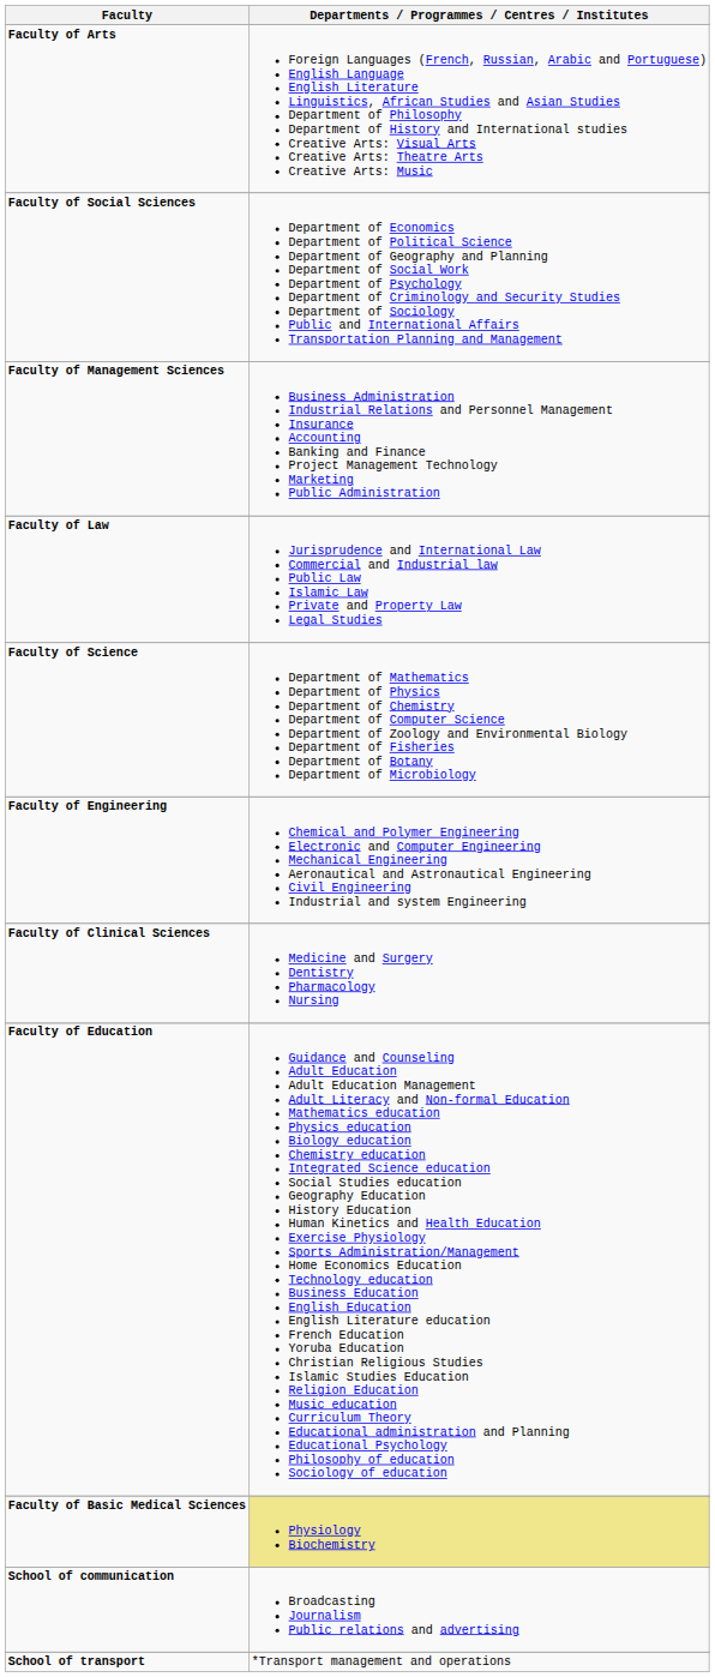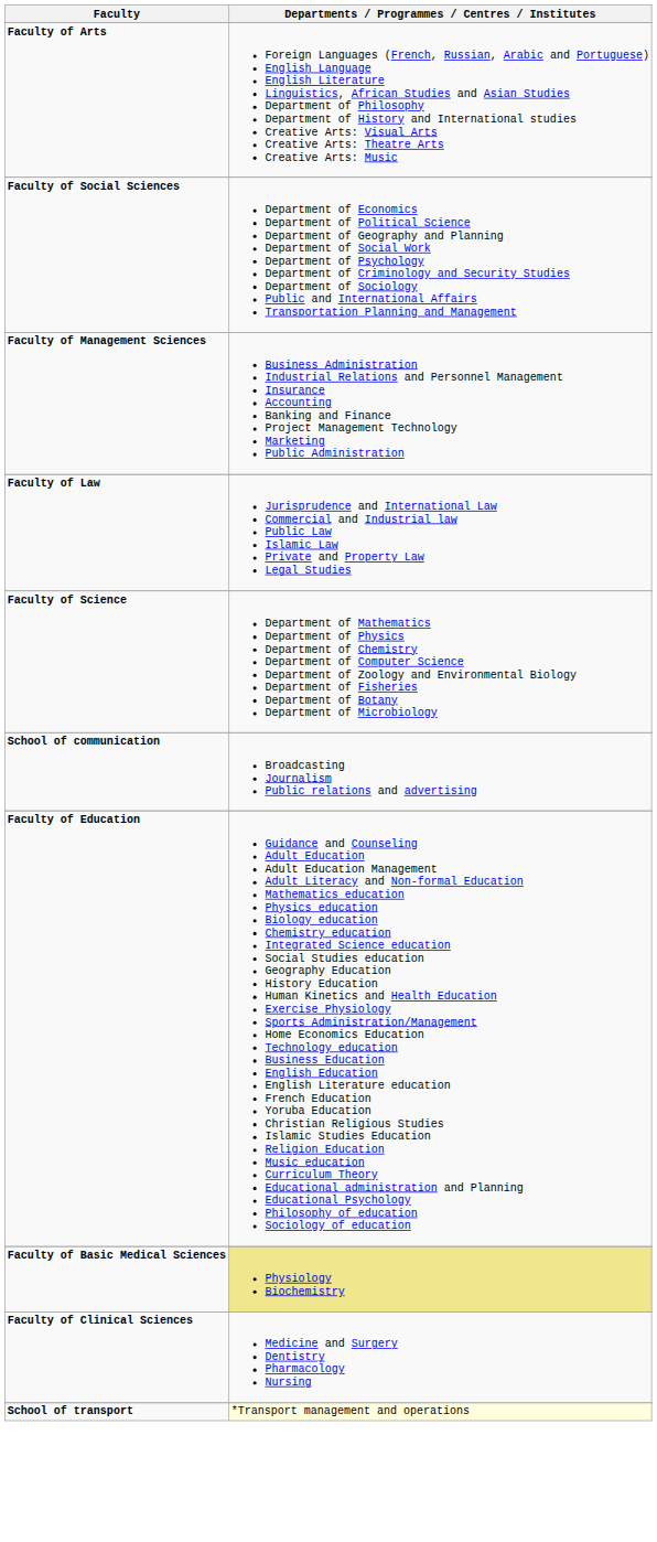 <table class="wikitable">
 <tr>
 <th>Faculty</th>
 <th>Departments / Programmes / Centres / Institutes</th>
 </tr>
 <tr>
 </tr>
 <tr style="vertical-align: top;">
 <td><strong>Faculty of Arts</strong></td>
 <td><br><ul><li>Foreign Languages (<a href='#'>French</a>, <a href='#'>Russian</a>, <a href='#'>Arabic</a> and <a href='#'>Portuguese</a>)</li><li><a href='#'>English Language</a></li><li><a href='#'>English Literature</a></li><li><a href='#'>Linguistics</a>, <a href='#'>African Studies</a> and <a href='#'>Asian Studies</a></li><li>Department of <a href='#'>Philosophy</a></li><li>Department of <a href='#'>History</a> and International studies</li><li>Creative Arts: <a href='#'>Visual Arts</a></li><li>Creative Arts: <a href='#'>Theatre Arts</a></li><li>Creative Arts: <a href='#'>Music</a></li></ul></td>
 </tr>
 <tr>
 </tr>
 <tr style="vertical-align: top;">
 <td><strong>Faculty of Social Sciences</strong></td>
 <td><br><ul><li>Department of <a href='#'>Economics</a></li><li>Department of <a href='#'>Political Science</a></li><li>Department of Geography and Planning</li><li>Department of <a href='#'>Social Work</a></li><li>Department of <a href='#'>Psychology</a></li><li>Department of <a href='#'>Criminology and Security Studies</a></li><li>Department of <a href='#'>Sociology</a></li><li><a href='#'>Public</a> and <a href='#'>International Affairs</a></li><li><a href='#'>Transportation Planning and Management</a></li></ul></td>
 </tr>
 <tr>
 </tr>
 <tr style="vertical-align: top;">
 <td><strong>Faculty of Management Sciences</strong></td>
 <td><br><ul><li><a href='#'>Business Administration</a></li><li><a href='#'>Industrial Relations</a> and Personnel Management</li><li><a href='#'>Insurance</a></li><li><a href='#'>Accounting</a></li><li>Banking and Finance</li><li>Project Management Technology</li><li><a href='#'>Marketing</a></li><li><a href='#'>Public Administration</a></li></ul></td>
 </tr>
 <tr>
 </tr>
 <tr style="vertical-align: top;">
 <td><strong>Faculty of Law </strong></td>
 <td><br><ul><li><a href='#'>Jurisprudence</a> and <a href='#'>International Law</a></li><li><a href='#'>Commercial</a> and <a href='#'>Industrial law</a></li><li><a href='#'>Public Law</a></li><li><a href='#'>Islamic Law</a></li><li><a href='#'>Private</a> and <a href='#'>Property Law</a></li><li><a href='#'>Legal Studies</a></li></ul></td>
 </tr>
 <tr>
 </tr>
 <tr style="vertical-align: top;">
 <td><strong>Faculty of Science</strong></td>
 <td><br><ul><li>Department of <a href='#'>Mathematics</a></li><li>Department of <a href='#'>Physics</a></li><li>Department of <a href='#'>Chemistry</a></li><li>Department of <a href='#'>Computer Science</a></li><li>Department of Zoology and Environmental Biology</li><li>Department of <a href='#'>Fisheries</a></li><li>Department of <a href='#'>Botany</a></li><li>Department of <a href='#'>Microbiology</a></li></ul></td>
 </tr>
 <tr>
 </tr>
-<tr style="vertical-align: top;">
-<td><strong>Faculty of Engineering</strong></td>
-<td><br><ul><li><a href='#'>Chemical and Polymer Engineering</a></li><li><a href='#'>Electronic</a> and <a href='#'>Computer Engineering</a></li><li><a href='#'>Mechanical Engineering</a></li><li>Aeronautical and Astronautical Engineering</li><li><a href='#'>Civil Engineering</a></li><li>Industrial and system Engineering</li></ul></td>
-</tr>
 <tr>
 </tr>
 <tr style="vertical-align: top;">
-<td><strong>Faculty of Clinical Sciences</strong></td>
-<td><br><ul><li><a href='#'>Medicine</a> and <a href='#'>Surgery</a></li><li><a href='#'>Dentistry</a></li><li><a href='#'>Pharmacology</a></li><li><a href='#'>Nursing</a></li></ul></td>
+<td><strong>School of communication</strong></td>
+<td><br><ul><li>Broadcasting</li><li><a href='#'>Journalism</a></li><li><a href='#'>Public relations</a> and <a href='#'>advertising</a></li></ul></td>
 </tr>
 <tr>
 </tr>
 <tr style="vertical-align: top;">
 <td><strong>Faculty of Education</strong></td>
 <td><br><ul><li><a href='#'>Guidance</a> and <a href='#'>Counseling</a></li><li><a href='#'>Adult Education</a></li><li>Adult Education Management</li><li><a href='#'>Adult Literacy</a> and <a href='#'>Non-formal Education</a></li><li><a href='#'>Mathematics education</a></li><li><a href='#'>Physics education</a></li><li><a href='#'>Biology education</a></li><li><a href='#'>Chemistry education</a></li><li><a href='#'>Integrated Science education</a></li><li>Social Studies education</li><li>Geography Education</li><li>History Education</li><li>Human Kinetics and <a href='#'>Health Education</a></li><li><a href='#'>Exercise Physiology</a></li><li><a href='#'>Sports Administration/Management</a></li><li>Home Economics Education</li><li><a href='#'>Technology education</a></li><li><a href='#'>Business Education</a></li><li><a href='#'>English Education</a></li><li>English Literature education</li><li>French Education</li><li>Yoruba Education</li><li>Christian Religious Studies</li><li>Islamic Studies Education</li><li><a href='#'>Religion Education</a></li><li><a href='#'>Music education</a></li><li><a href='#'>Curriculum Theory</a></li><li><a href='#'>Educational administration</a> and Planning</li><li><a href='#'>Educational Psychology</a></li><li><a href='#'>Philosophy of education</a></li><li><a href='#'>Sociology of education</a></li></ul></td>
 </tr>
 <tr>
 </tr>
 <tr style="vertical-align: top;">
 <td><strong>Faculty of Basic Medical Sciences</strong></td>
 <td style="background: khaki;"><br><ul><li><a href='#'>Physiology</a></li><li><a href='#'>Biochemistry</a></li></ul></td>
 </tr>
 <tr>
 </tr>
 <tr style="vertical-align: top;">
-<td><strong>School of communication</strong></td>
-<td><br><ul><li>Broadcasting</li><li><a href='#'>Journalism</a></li><li><a href='#'>Public relations</a> and <a href='#'>advertising</a></li></ul></td>
+<td><strong>Faculty of Clinical Sciences</strong></td>
+<td><br><ul><li><a href='#'>Medicine</a> and <a href='#'>Surgery</a></li><li><a href='#'>Dentistry</a></li><li><a href='#'>Pharmacology</a></li><li><a href='#'>Nursing</a></li></ul></td>
 </tr>
 <tr>
 </tr>
 <tr style="vertical-align: top;">
 <td><strong>School of transport</strong></td>
-<td>*Transport management and operations</td>
+<td style="background: lightyellow;">*Transport management and operations</td>
 </tr>
 </table>
